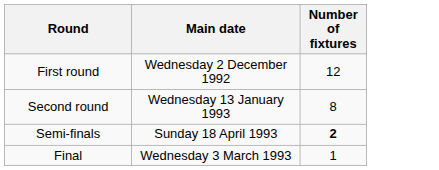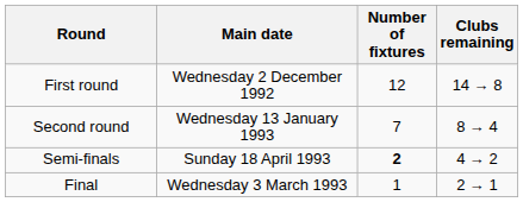 <table class="wikitable plainrowheaders" style="text-align:center">
 <tr>
 <th scope="col" style="width:150px">Round</th>
 <th scope="col" style="width:200px">Main date</th>
 <th scope="col" style="width:75px">Number of fixtures</th>
+<th scope="col" style="width:75px">Clubs remaining</th>
 </tr>
 <tr>
 <td>First round</td>
 <td>Wednesday 2 December 1992</td>
 <td>12</td>
+<td>14 → 8</td>
 </tr>
 <tr>
 <td>Second round</td>
 <td>Wednesday 13 January 1993</td>
-<td>8</td>
+<td>7</td>
+<td>8 → 4</td>
 </tr>
 <tr>
 <td>Semi-finals</td>
 <td>Sunday 18 April 1993</td>
 <td><strong>2</strong></td>
+<td>4 → 2</td>
 </tr>
 <tr>
 <td>Final</td>
 <td>Wednesday 3 March 1993</td>
 <td>1</td>
+<td>2 → 1</td>
 </tr>
 </table>
